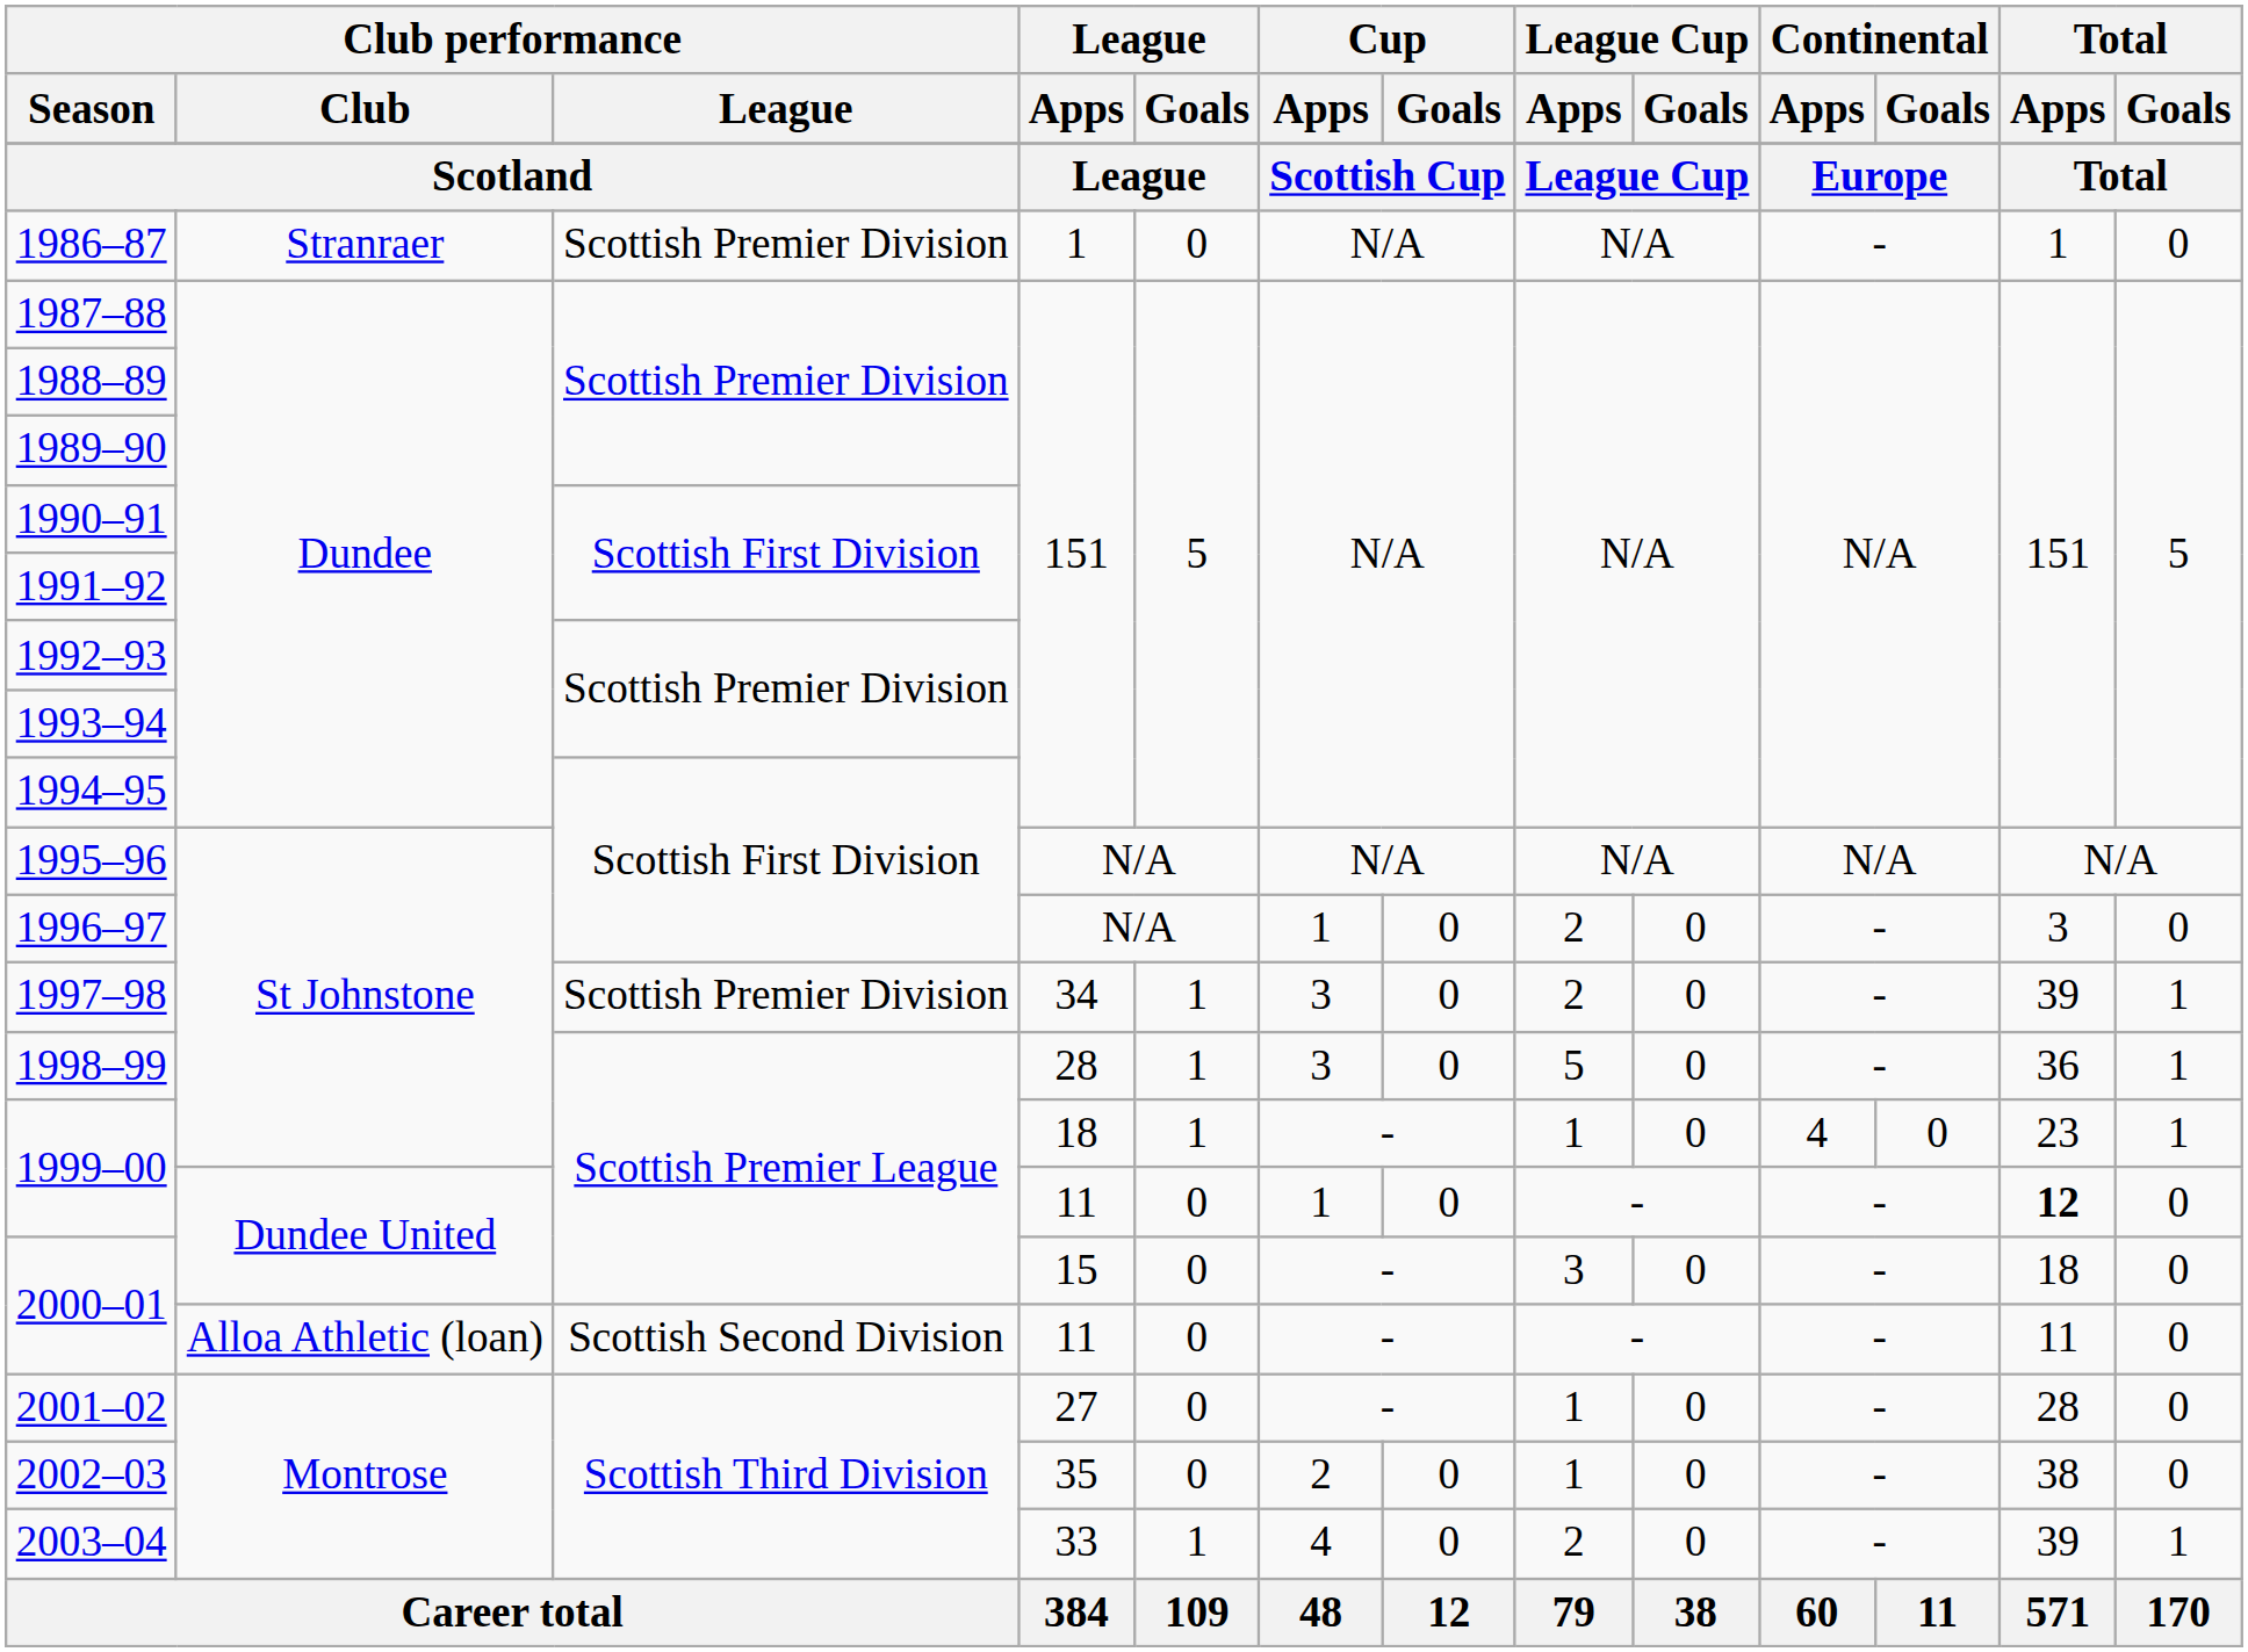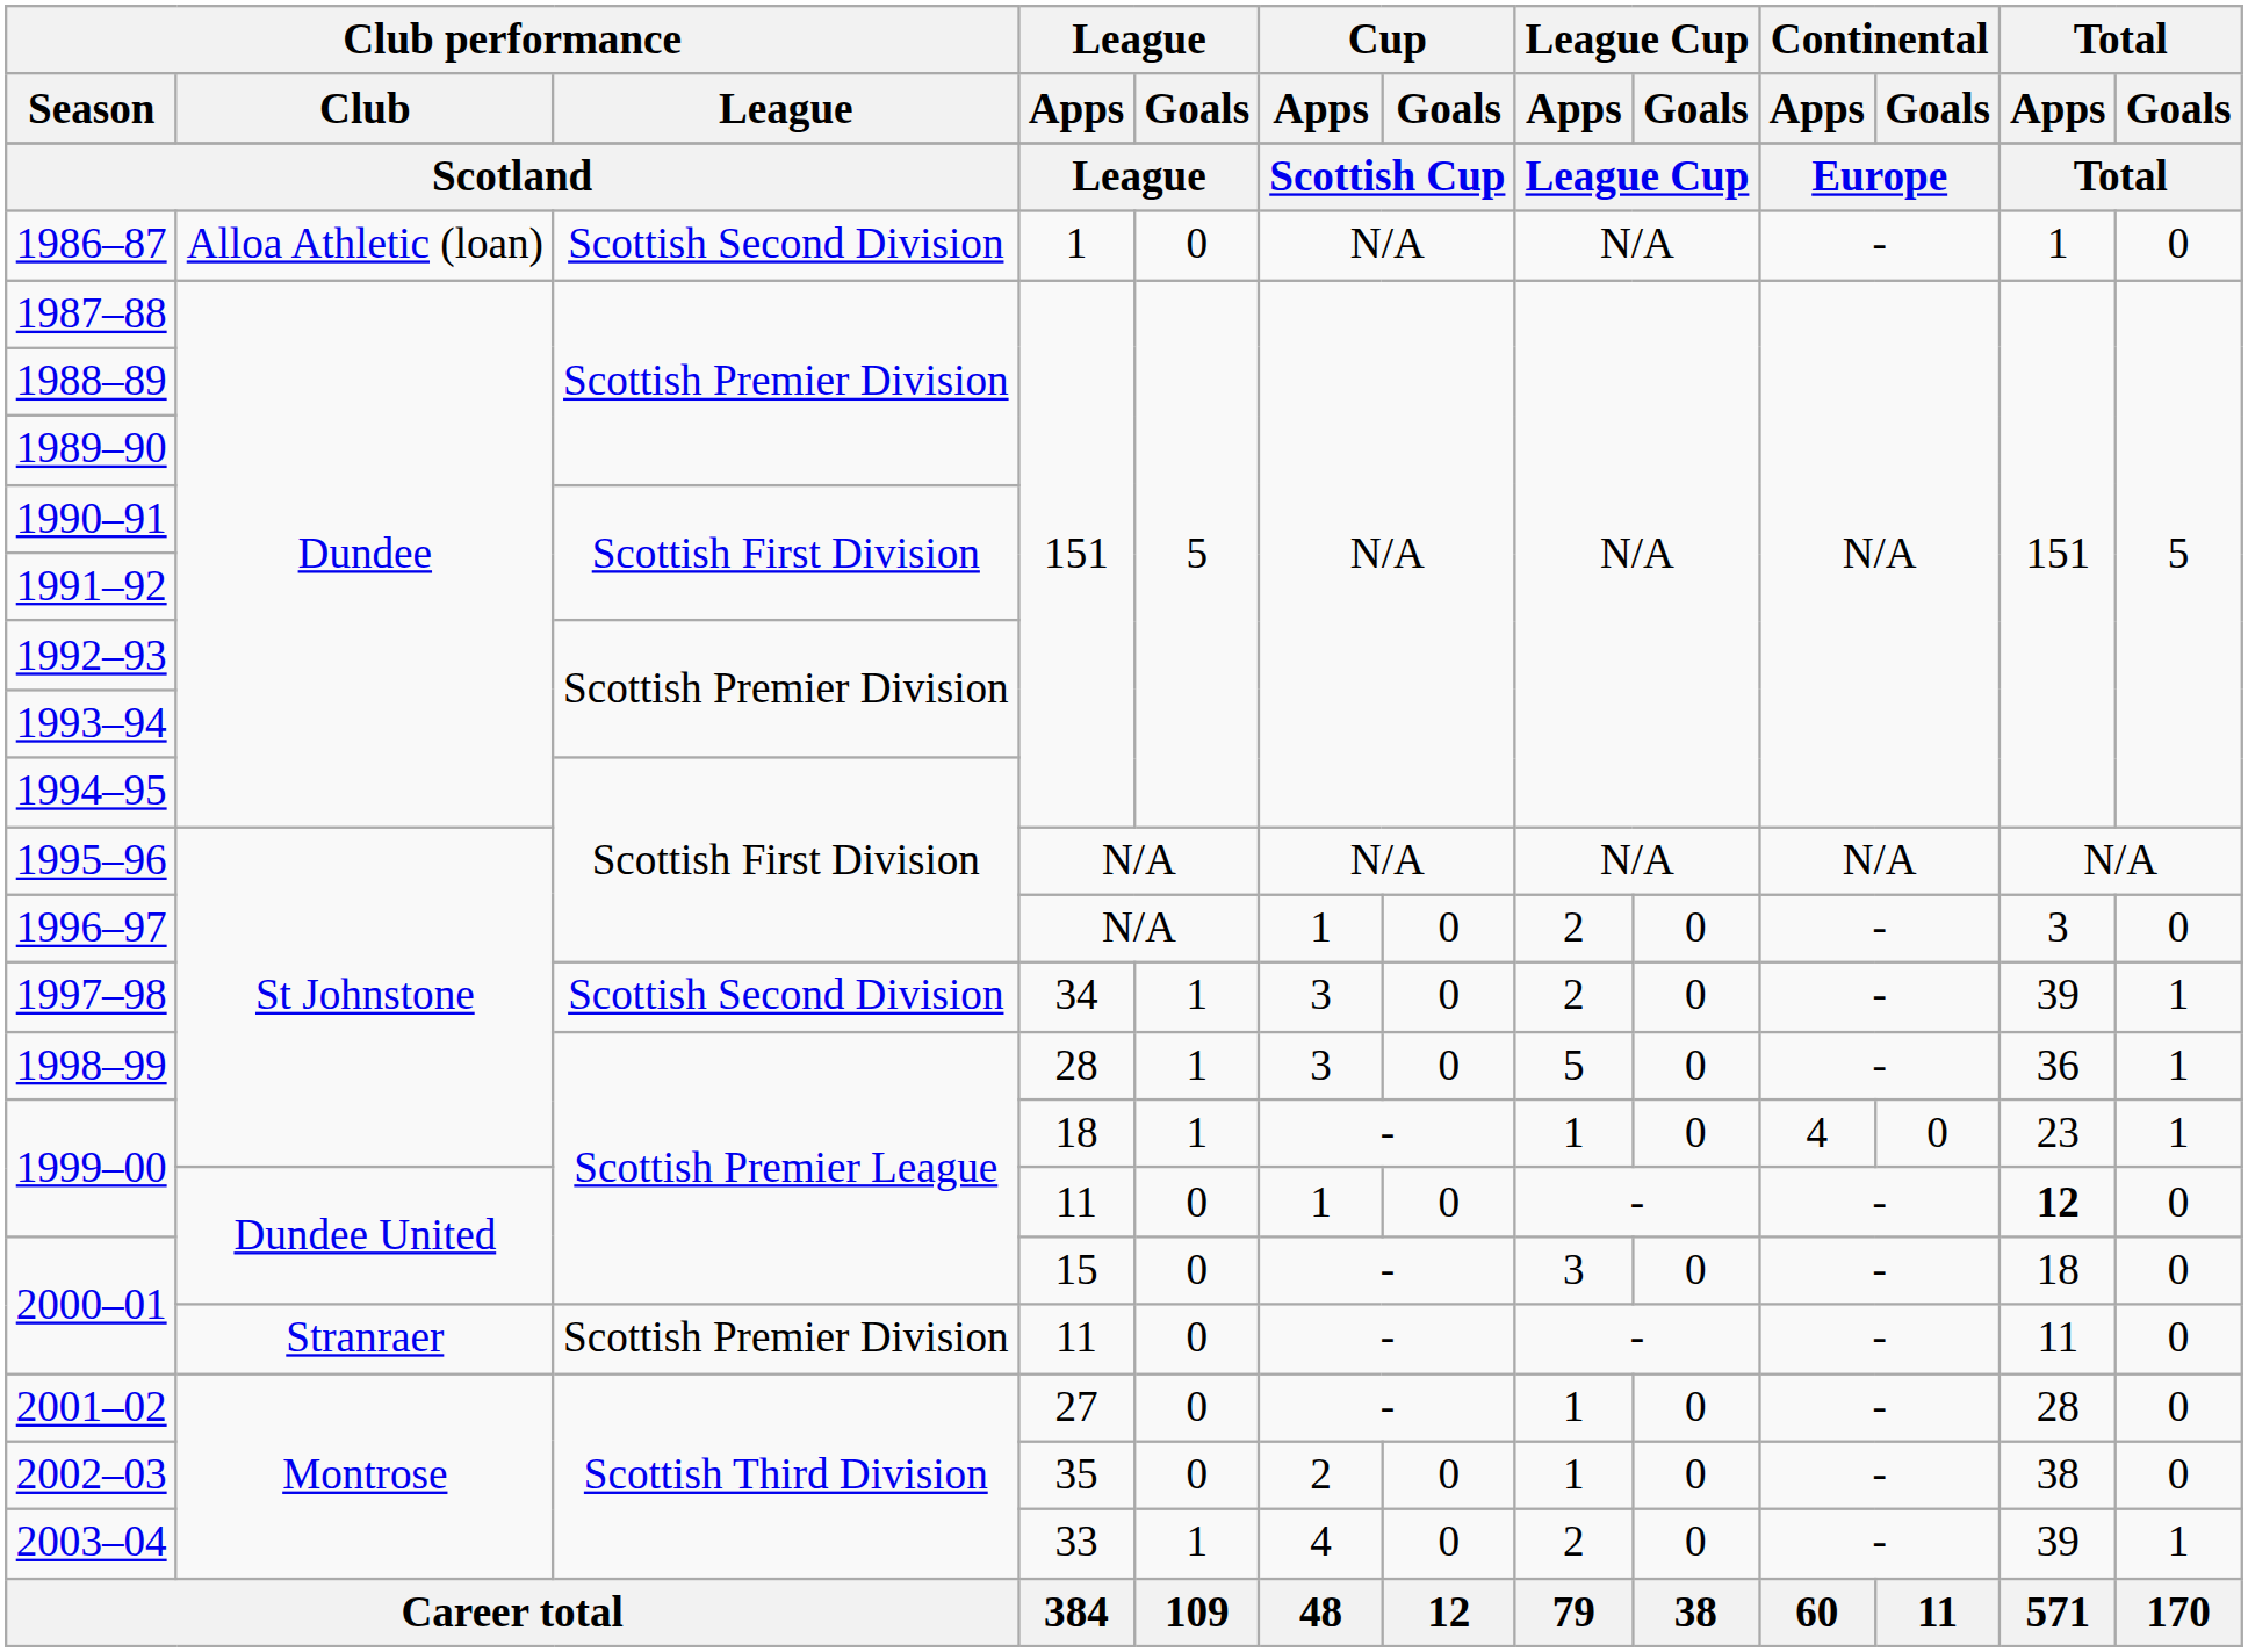 <table class="wikitable" style="text-align:center">
 <tr>
 <th colspan=3>Club performance</th>
 <th colspan=2>League</th>
 <th colspan=2>Cup</th>
 <th colspan=2>League Cup</th>
 <th colspan=2>Continental</th>
 <th colspan=2>Total</th>
 </tr>
 <tr>
 <th>Season</th>
 <th>Club</th>
 <th>League</th>
 <th>Apps</th>
 <th>Goals</th>
 <th>Apps</th>
 <th>Goals</th>
 <th>Apps</th>
 <th>Goals</th>
 <th>Apps</th>
 <th>Goals</th>
 <th>Apps</th>
 <th>Goals</th>
 </tr>
 <tr>
 </tr>
 <tr>
 <th colspan=3>Scotland</th>
 <th colspan=2>League</th>
 <th colspan=2><a href='#'>Scottish Cup</a></th>
 <th colspan=2><a href='#'>League Cup</a></th>
 <th colspan=2><a href='#'>Europe</a></th>
 <th colspan=2>Total</th>
 </tr>
 <tr>
 <td><a href='#'>1986–87</a></td>
-<td><a href='#'>Stranraer</a></td>
-<td>Scottish Premier Division</td>
+<td><a href='#'>Alloa Athletic</a> (loan)</td>
+<td><a href='#'>Scottish Second Division</a></td>
 <td>1</td>
 <td>0</td>
 <td colspan="2">N/A</td>
 <td colspan="2">N/A</td>
 <td colspan="2">-</td>
 <td>1</td>
 <td>0</td>
 </tr>
 <tr>
 <td><a href='#'>1987–88</a></td>
 <td rowspan="8"><a href='#'>Dundee</a></td>
 <td rowspan="3"><a href='#'>Scottish Premier Division</a></td>
 <td rowspan="8">151</td>
 <td rowspan="8">5</td>
 <td colspan="2" rowspan="8">N/A</td>
 <td colspan="2" rowspan="8">N/A</td>
 <td colspan="2" rowspan="8">N/A</td>
 <td rowspan="8">151</td>
 <td rowspan="8">5</td>
 </tr>
 <tr>
 <td><a href='#'>1988–89</a></td>
 </tr>
 <tr>
 <td><a href='#'>1989–90</a></td>
 </tr>
 <tr>
 <td><a href='#'>1990–91</a></td>
 <td rowspan="2"><a href='#'>Scottish First Division</a></td>
 </tr>
 <tr>
 <td><a href='#'>1991–92</a></td>
 </tr>
 <tr>
 <td><a href='#'>1992–93</a></td>
 <td rowspan="2">Scottish Premier Division</td>
 </tr>
 <tr>
 <td><a href='#'>1993–94</a></td>
 </tr>
 <tr>
 <td><a href='#'>1994–95</a></td>
 <td rowspan="3">Scottish First Division</td>
 </tr>
 <tr>
 <td><a href='#'>1995–96</a></td>
 <td rowspan="5"><a href='#'>St Johnstone</a></td>
 <td colspan="2">N/A</td>
 <td colspan="2">N/A</td>
 <td colspan="2">N/A</td>
 <td colspan="2">N/A</td>
 <td colspan="2">N/A</td>
 </tr>
 <tr>
 <td><a href='#'>1996–97</a></td>
 <td colspan="2">N/A</td>
 <td>1</td>
 <td>0</td>
 <td>2</td>
 <td>0</td>
 <td colspan="2">-</td>
 <td>3</td>
 <td>0</td>
 </tr>
 <tr>
 <td><a href='#'>1997–98</a></td>
-<td>Scottish Premier Division</td>
+<td><a href='#'>Scottish Second Division</a></td>
 <td>34</td>
 <td>1</td>
 <td>3</td>
 <td>0</td>
 <td>2</td>
 <td>0</td>
 <td colspan="2">-</td>
 <td>39</td>
 <td>1</td>
 </tr>
 <tr>
 <td><a href='#'>1998–99</a></td>
 <td rowspan="4"><a href='#'>Scottish Premier League</a></td>
 <td>28</td>
 <td>1</td>
 <td>3</td>
 <td>0</td>
 <td>5</td>
 <td>0</td>
 <td colspan="2">-</td>
 <td>36</td>
 <td>1</td>
 </tr>
 <tr>
 <td rowspan="2"><a href='#'>1999–00</a></td>
 <td>18</td>
 <td>1</td>
 <td colspan="2">-</td>
 <td>1</td>
 <td>0</td>
 <td>4</td>
 <td>0</td>
 <td>23</td>
 <td>1</td>
 </tr>
 <tr>
 <td rowspan="2"><a href='#'>Dundee United</a></td>
 <td>11</td>
 <td>0</td>
 <td>1</td>
 <td>0</td>
 <td colspan="2">-</td>
 <td colspan="2">-</td>
 <td><strong>12</strong></td>
 <td>0</td>
 </tr>
 <tr>
 <td rowspan="2"><a href='#'>2000–01</a></td>
 <td>15</td>
 <td>0</td>
 <td colspan="2">-</td>
 <td>3</td>
 <td>0</td>
 <td colspan="2">-</td>
 <td>18</td>
 <td>0</td>
 </tr>
 <tr>
-<td><a href='#'>Alloa Athletic</a> (loan)</td>
-<td>Scottish Second Division</td>
+<td><a href='#'>Stranraer</a></td>
+<td>Scottish Premier Division</td>
 <td>11</td>
 <td>0</td>
 <td colspan="2">-</td>
 <td colspan="2">-</td>
 <td colspan="2">-</td>
 <td>11</td>
 <td>0</td>
 </tr>
 <tr>
 <td><a href='#'>2001–02</a></td>
 <td rowspan="3"><a href='#'>Montrose</a></td>
 <td rowspan="3"><a href='#'>Scottish Third Division</a></td>
 <td>27</td>
 <td>0</td>
 <td colspan="2">-</td>
 <td>1</td>
 <td>0</td>
 <td colspan="2">-</td>
 <td>28</td>
 <td>0</td>
 </tr>
 <tr>
 <td><a href='#'>2002–03</a></td>
 <td>35</td>
 <td>0</td>
 <td>2</td>
 <td>0</td>
 <td>1</td>
 <td>0</td>
 <td colspan="2">-</td>
 <td>38</td>
 <td>0</td>
 </tr>
 <tr>
 <td><a href='#'>2003–04</a></td>
 <td>33</td>
 <td>1</td>
 <td>4</td>
 <td>0</td>
 <td>2</td>
 <td>0</td>
 <td colspan="2">-</td>
 <td>39</td>
 <td>1</td>
 </tr>
 <tr>
 <th colspan=3>Career total</th>
 <th>384</th>
 <th>109</th>
 <th>48</th>
 <th>12</th>
 <th>79</th>
 <th>38</th>
 <th>60</th>
 <th>11</th>
 <th>571</th>
 <th>170</th>
 </tr>
 </table>
